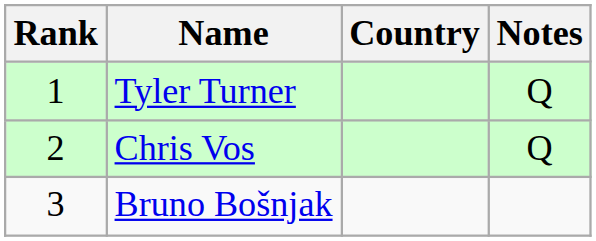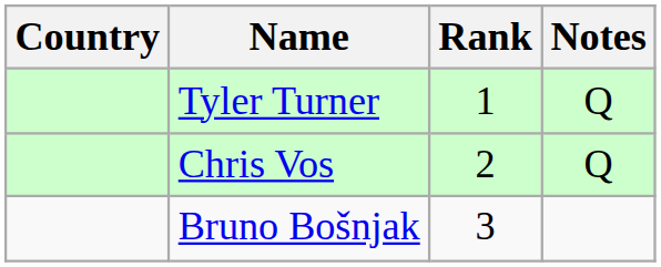 <table class="wikitable" style="text-align:center;">
 <tr>
+<th>Country</th>
+<th>Name</th>
 <th>Rank</th>
-<th>Name</th>
-<th>Country</th>
 <th>Notes</th>
 </tr>
 <tr bgcolor=ccffcc>
+<td align=left></td>
+<td align=left><a href='#'>Tyler Turner</a></td>
 <td>1</td>
-<td align=left><a href='#'>Tyler Turner</a></td>
-<td align=left></td>
 <td>Q</td>
 </tr>
 <tr bgcolor=ccffcc>
+<td align=left></td>
+<td align=left><a href='#'>Chris Vos</a></td>
 <td>2</td>
-<td align=left><a href='#'>Chris Vos</a></td>
-<td align=left></td>
 <td>Q</td>
 </tr>
 <tr>
+<td align=left></td>
+<td align=left><a href='#'>Bruno Bošnjak</a></td>
 <td>3</td>
-<td align=left><a href='#'>Bruno Bošnjak</a></td>
-<td align=left></td>
 <td></td>
 </tr>
 </table>
